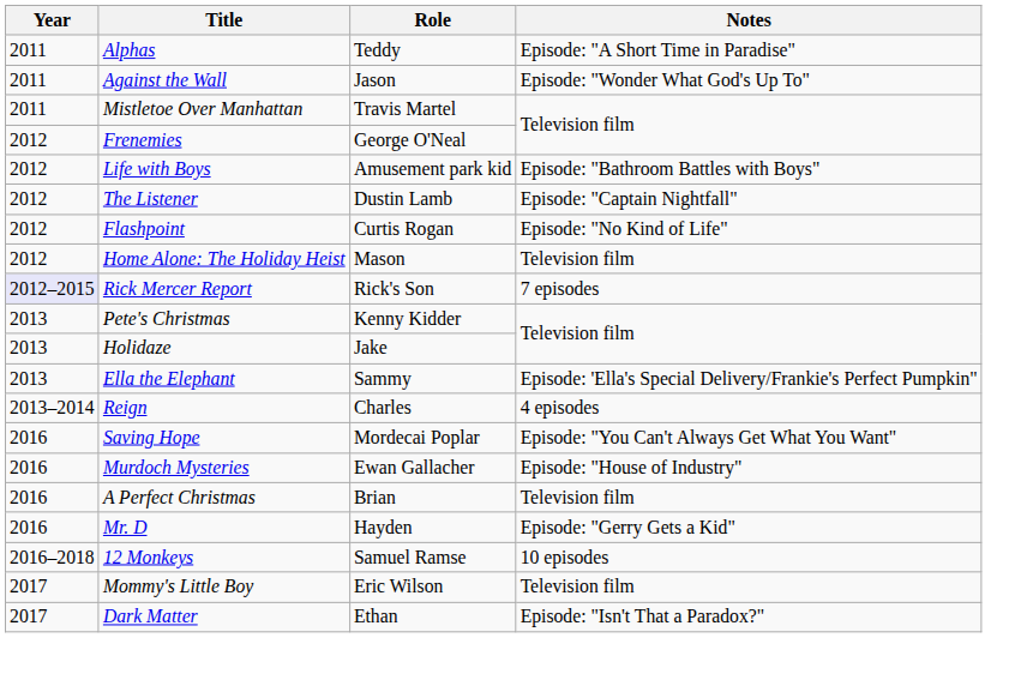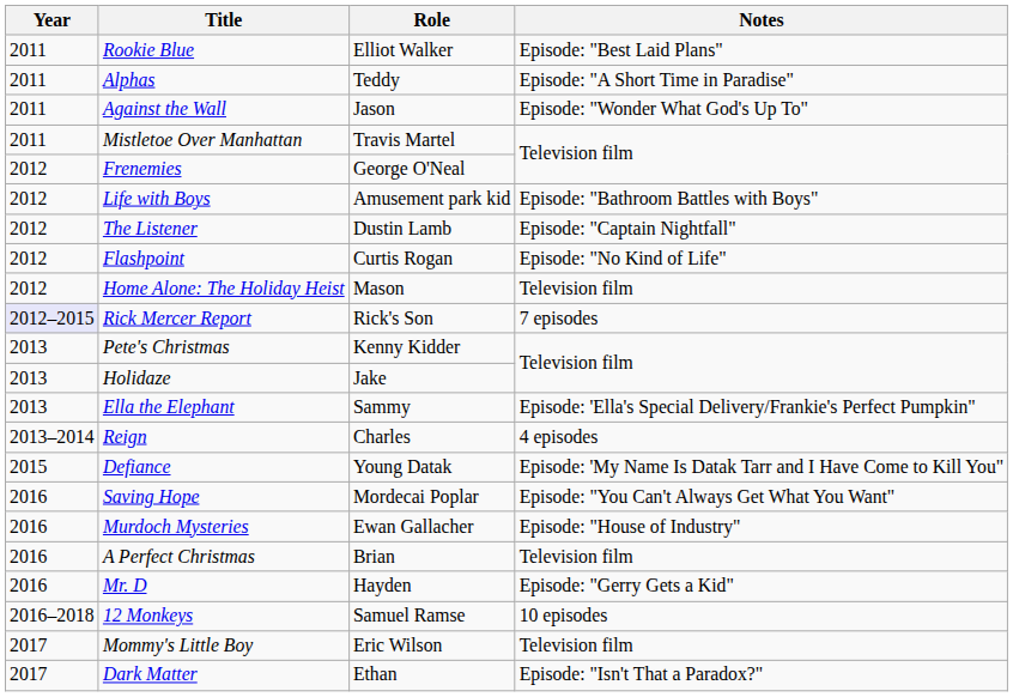 <table class="wikitable sortable">
 <tr>
 <th>Year</th>
 <th>Title</th>
 <th>Role</th>
 <th class="unsortable">Notes</th>
+</tr>
+<tr>
+<td>2011</td>
+<td><em><a href='#'>Rookie Blue</a></em></td>
+<td>Elliot Walker</td>
+<td>Episode: "Best Laid Plans"</td>
 </tr>
 <tr>
 <td>2011</td>
 <td><em><a href='#'>Alphas</a></em></td>
 <td>Teddy</td>
 <td>Episode: "A Short Time in Paradise"</td>
 </tr>
 <tr>
 <td>2011</td>
 <td><a href='#'><em>Against the Wall</em></a></td>
 <td>Jason</td>
 <td>Episode: "Wonder What God's Up To"</td>
 </tr>
 <tr>
 <td>2011</td>
 <td><em>Mistletoe Over Manhattan</em></td>
 <td>Travis Martel</td>
 <td rowspan="2">Television film</td>
 </tr>
 <tr>
 <td>2012</td>
 <td><a href='#'><em>Frenemies</em></a></td>
 <td>George O'Neal</td>
 </tr>
 <tr>
 <td>2012</td>
 <td><em><a href='#'>Life with Boys</a></em></td>
 <td>Amusement park kid</td>
 <td>Episode: "Bathroom Battles with Boys"</td>
 </tr>
 <tr>
 <td>2012</td>
 <td data-sort-value="Listener, The"><a href='#'><em>The Listener</em></a></td>
 <td>Dustin Lamb</td>
 <td>Episode: "Captain Nightfall"</td>
 </tr>
 <tr>
 <td>2012</td>
 <td><a href='#'><em>Flashpoint</em></a></td>
 <td>Curtis Rogan</td>
 <td>Episode: "No Kind of Life"</td>
 </tr>
 <tr>
 <td>2012</td>
 <td><em><a href='#'>Home Alone: The Holiday Heist</a></em></td>
 <td>Mason</td>
 <td>Television film</td>
 </tr>
 <tr>
 <td style="background: lavender;">2012–2015</td>
 <td><em><a href='#'>Rick Mercer Report</a></em></td>
 <td>Rick's Son</td>
 <td>7 episodes</td>
 </tr>
 <tr>
 <td>2013</td>
 <td><em>Pete's Christmas</em></td>
 <td>Kenny Kidder</td>
 <td rowspan="2">Television film</td>
 </tr>
 <tr>
 <td>2013</td>
 <td><em>Holidaze</em></td>
 <td>Jake</td>
 </tr>
 <tr>
 <td>2013</td>
 <td><em><a href='#'>Ella the Elephant</a></em></td>
 <td>Sammy</td>
 <td>Episode: 'Ella's Special Delivery/Frankie's Perfect Pumpkin"</td>
 </tr>
 <tr>
 <td>2013–2014</td>
 <td><a href='#'><em>Reign</em></a></td>
 <td>Charles</td>
 <td>4 episodes</td>
 </tr>
 <tr>
+<td>2015</td>
+<td><a href='#'><em>Defiance</em></a></td>
+<td>Young Datak</td>
+<td>Episode: 'My Name Is Datak Tarr and I Have Come to Kill You"</td>
+</tr>
+<tr>
 <td>2016</td>
 <td><em><a href='#'>Saving Hope</a></em></td>
 <td>Mordecai Poplar</td>
 <td>Episode: "You Can't Always Get What You Want"</td>
 </tr>
 <tr>
 <td>2016</td>
 <td><em><a href='#'>Murdoch Mysteries</a></em></td>
 <td>Ewan Gallacher</td>
 <td>Episode: "House of Industry"</td>
 </tr>
 <tr>
 <td>2016</td>
 <td data-sort-value="Perfect Christmas, A"><em>A Perfect Christmas</em></td>
 <td>Brian</td>
 <td>Television film</td>
 </tr>
 <tr>
 <td>2016</td>
 <td><em><a href='#'>Mr. D</a></em></td>
 <td>Hayden</td>
 <td>Episode: "Gerry Gets a Kid"</td>
 </tr>
 <tr>
 <td>2016–2018</td>
 <td><a href='#'><em>12 Monkeys</em></a></td>
 <td>Samuel Ramse</td>
 <td>10 episodes</td>
 </tr>
 <tr>
 <td>2017</td>
 <td><em>Mommy's Little Boy</em></td>
 <td>Eric Wilson</td>
 <td>Television film</td>
 </tr>
 <tr>
 <td>2017</td>
 <td><a href='#'><em>Dark Matter</em></a></td>
 <td>Ethan</td>
 <td>Episode: "Isn't That a Paradox?"</td>
 </tr>
 </table>
